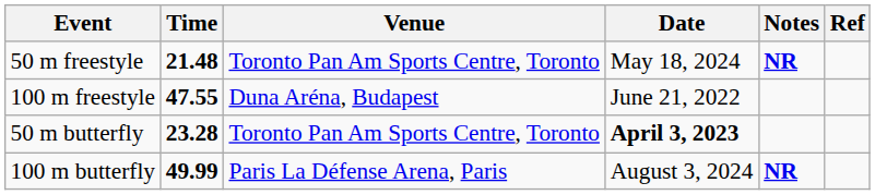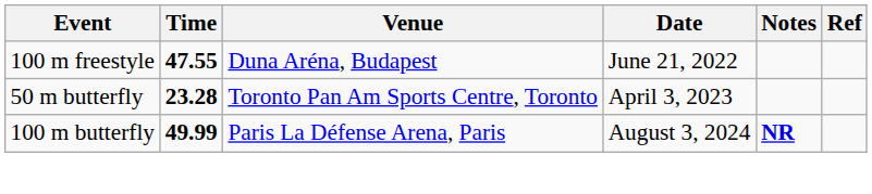 <table class="wikitable">
 <tr>
 <th>Event</th>
 <th>Time</th>
 <th>Venue</th>
 <th>Date</th>
 <th>Notes</th>
 <th>Ref</th>
-</tr>
-<tr>
-<td>50 m freestyle</td>
-<td><strong>21.48</strong></td>
-<td><a href='#'>Toronto Pan Am Sports Centre</a>, <a href='#'>Toronto</a></td>
-<td>May 18, 2024</td>
-<td><strong><a href='#'>NR</a></strong></td>
-<td></td>
 </tr>
 <tr>
 <td>100 m freestyle</td>
 <td><strong>47.55</strong></td>
 <td><a href='#'>Duna Aréna</a>, <a href='#'>Budapest</a></td>
 <td>June 21, 2022</td>
 <td></td>
 <td></td>
 </tr>
 <tr>
 <td>50 m butterfly</td>
 <td><strong>23.28</strong></td>
 <td><a href='#'>Toronto Pan Am Sports Centre</a>, <a href='#'>Toronto</a></td>
-<td><strong>April 3, 2023</strong></td>
+<td>April 3, 2023</td>
 <td></td>
 <td></td>
 </tr>
 <tr>
 <td>100 m butterfly</td>
 <td><strong>49.99</strong></td>
 <td><a href='#'>Paris La Défense Arena</a>, <a href='#'>Paris</a></td>
 <td>August 3, 2024</td>
 <td><strong><a href='#'>NR</a></strong></td>
 </tr>
 </table>
